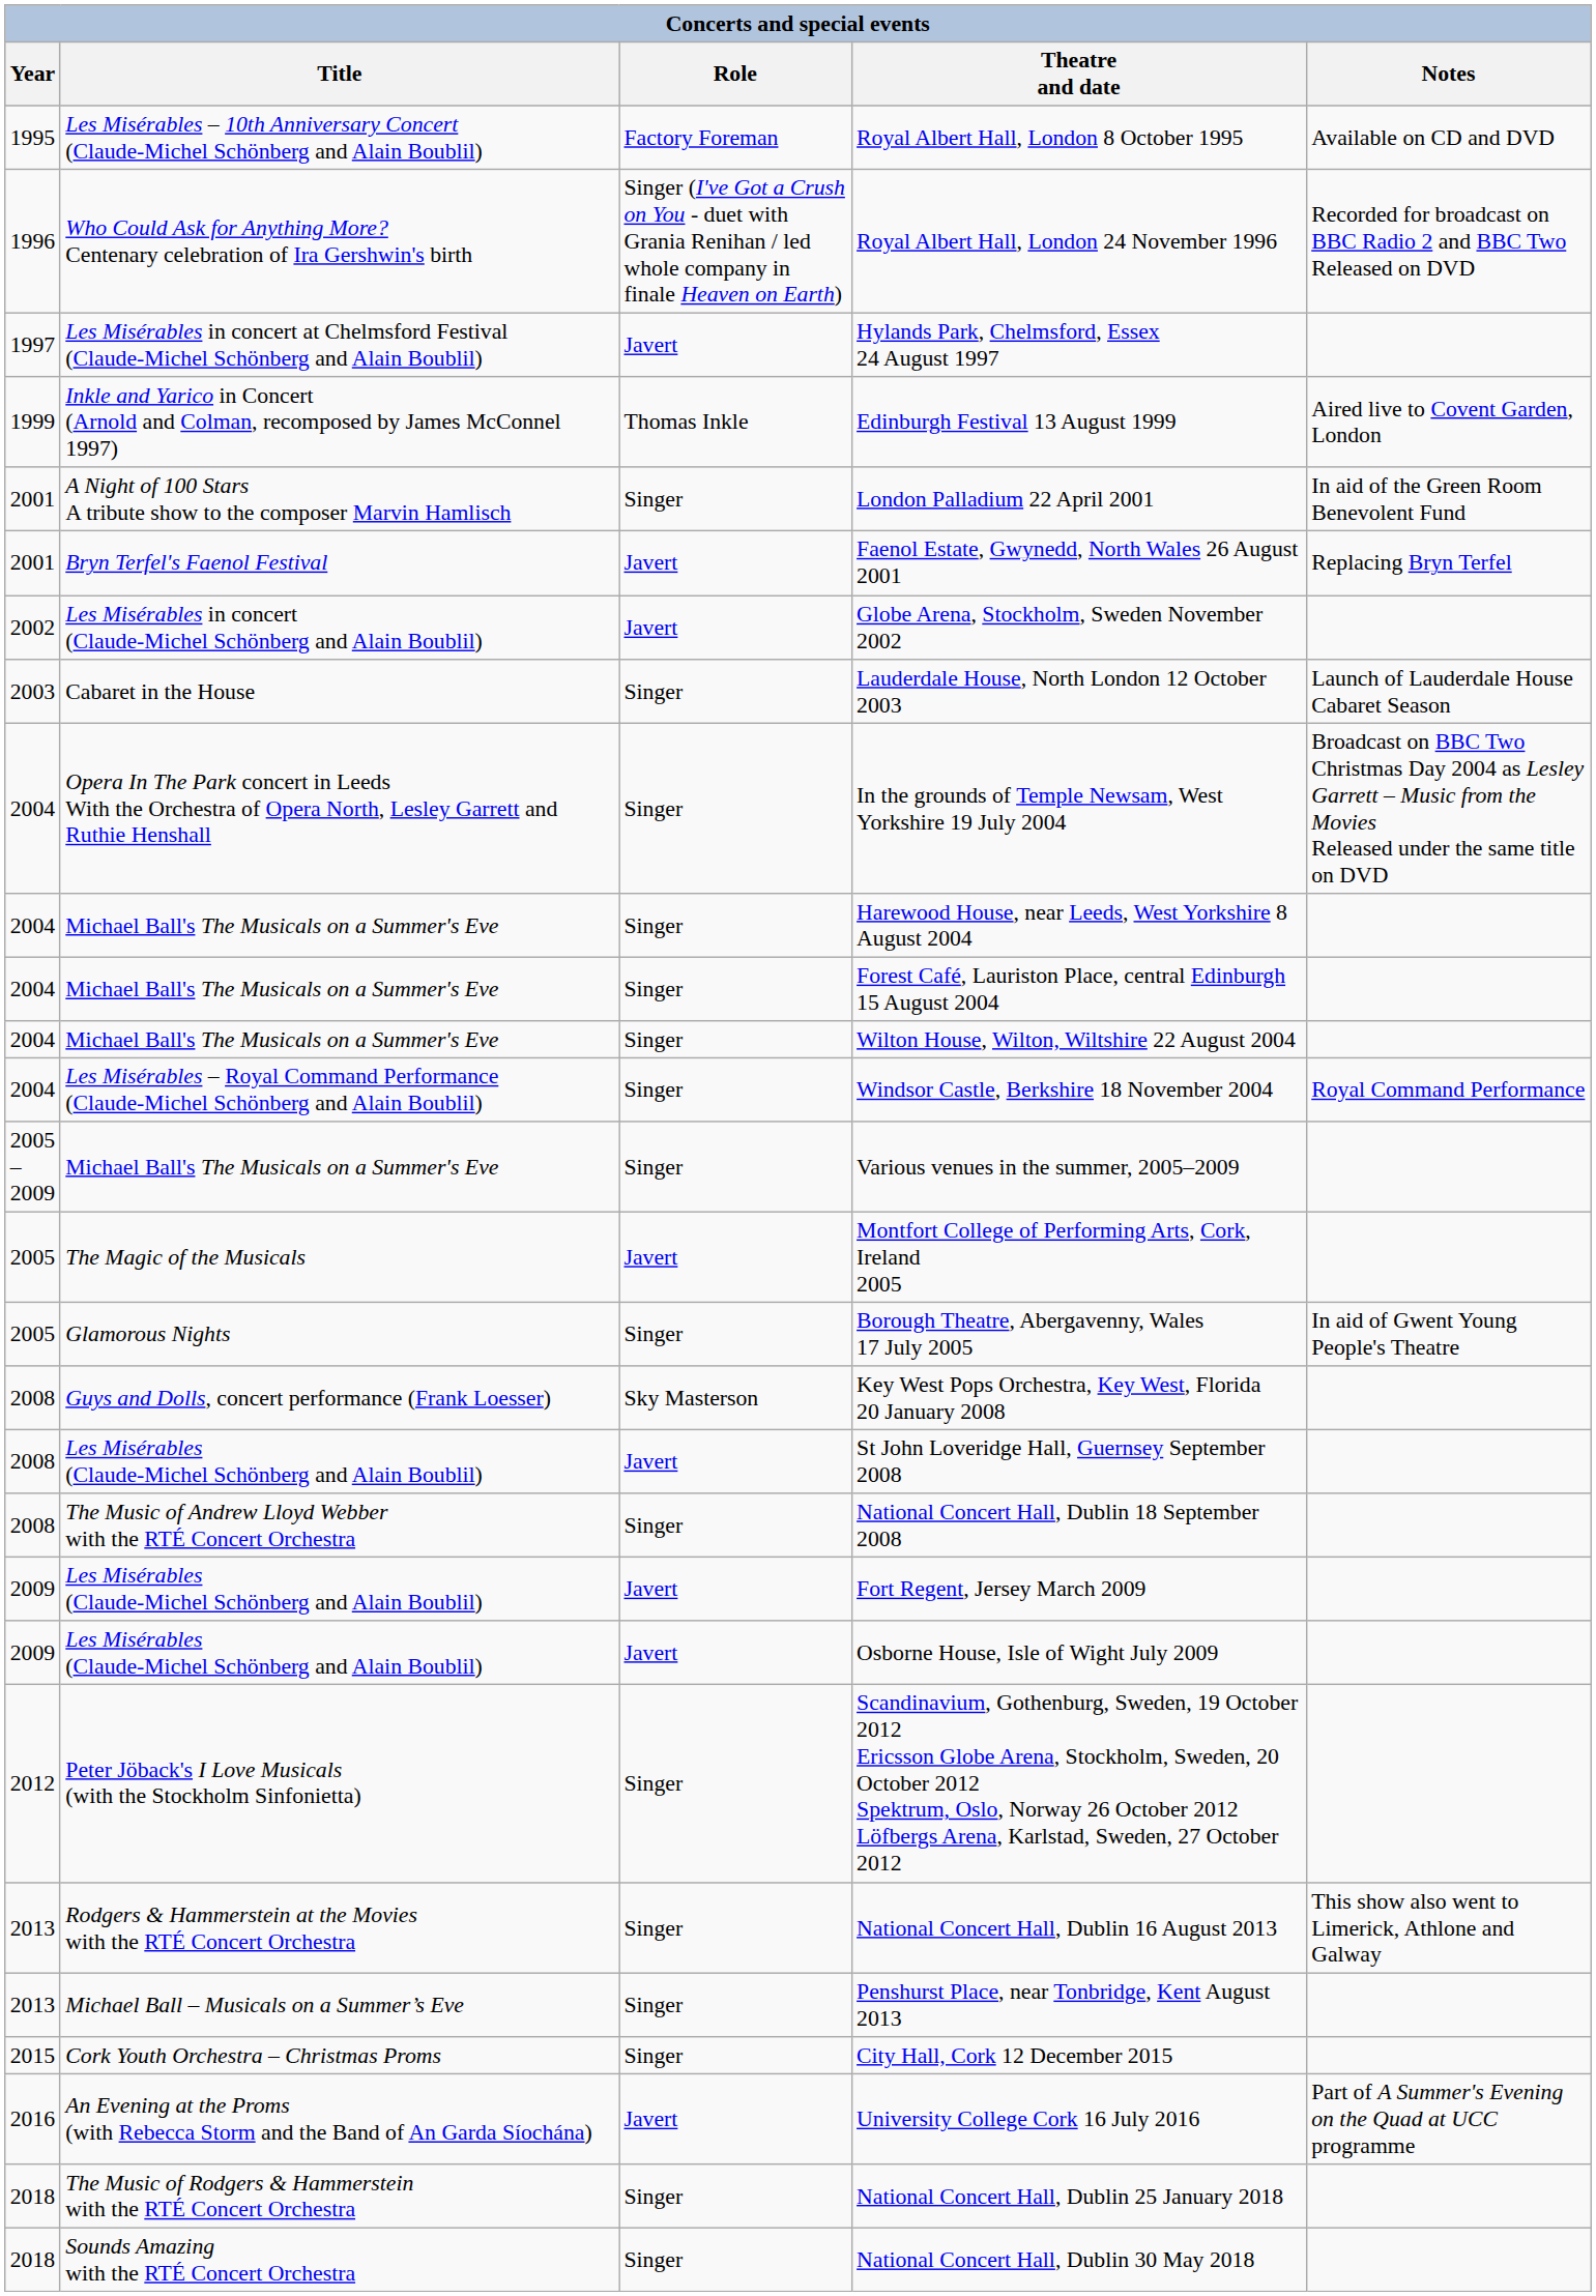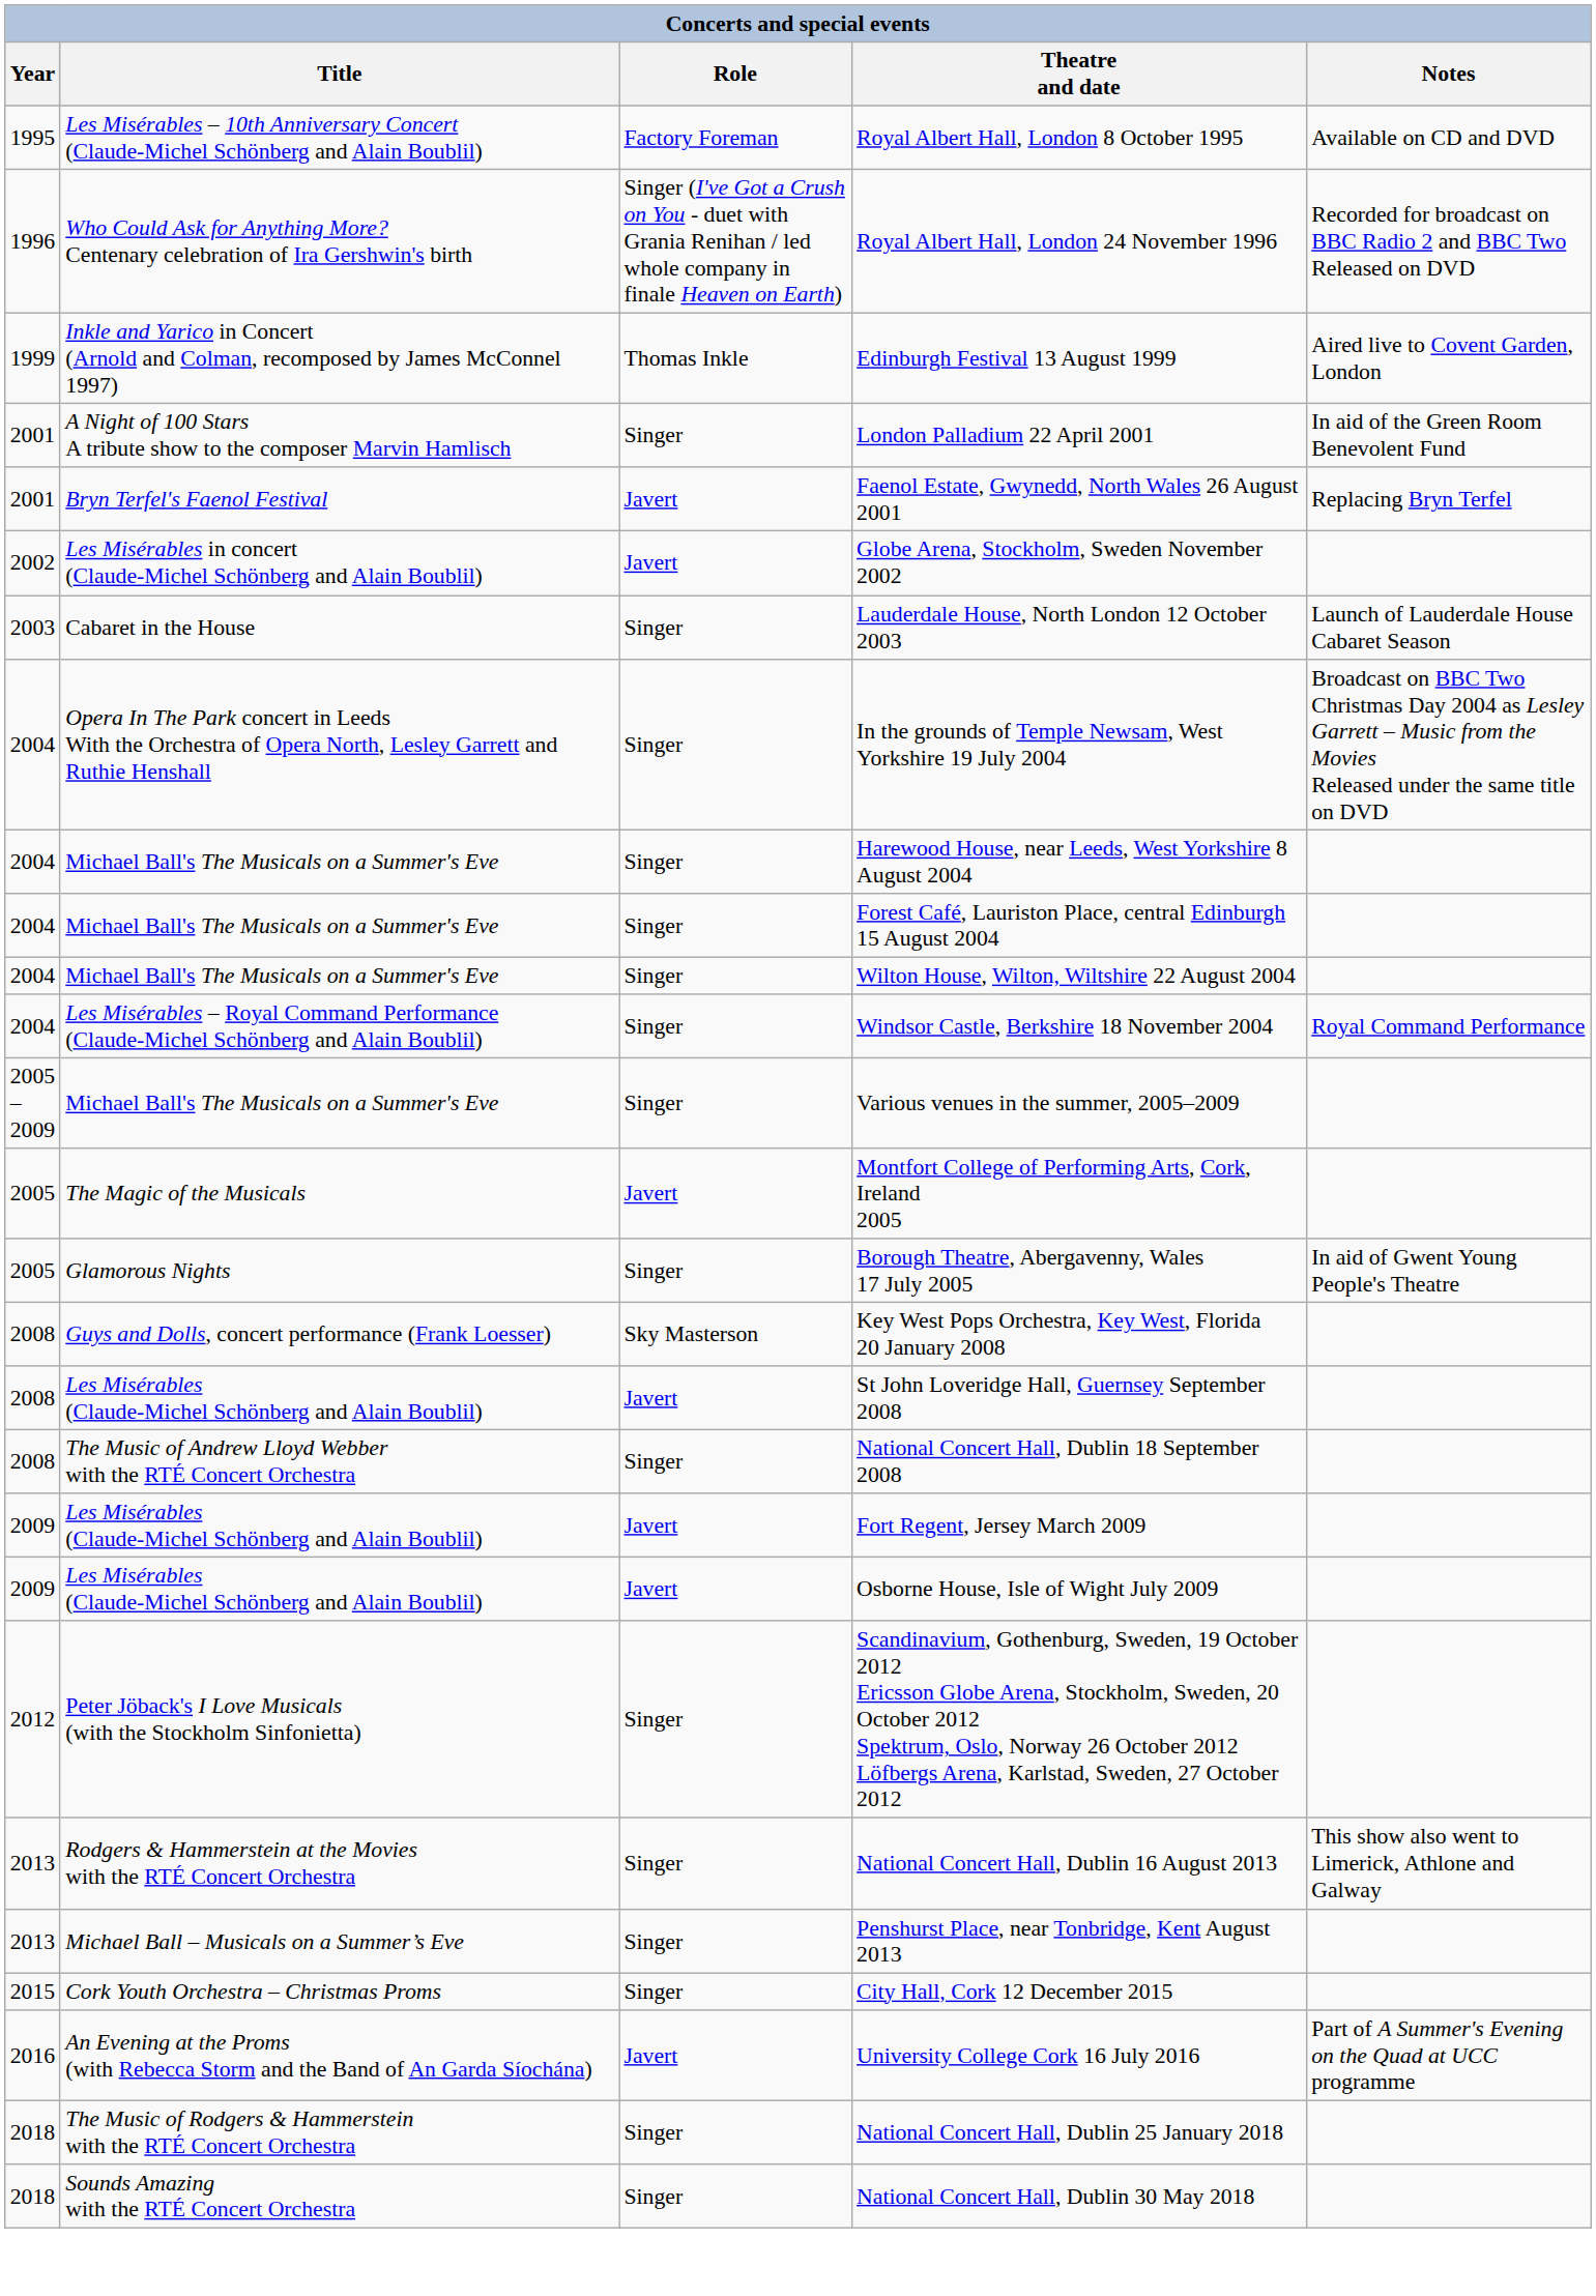 <table class="wikitable" style="font-size:95%;">
 <tr bgcolor="#CCCCCC" align="center">
 <th colspan="5" style="background: LightSteelBlue;">Concerts and special events</th>
 </tr>
 <tr style="background:#ccc; text-align:center;">
 <th scope="col" width="7px">Year</th>
 <th scope="col" width="370px">Title</th>
 <th scope="col" width="150px">Role</th>
 <th scope="col" width="300px">Theatre<br>and date</th>
 <th scope="col" width="185px">Notes</th>
 </tr>
 <tr>
 <td>1995</td>
 <td><em><a href='#'>Les Misérables</a> – <a href='#'>10th Anniversary Concert</a></em><br>(<a href='#'>Claude-Michel Schönberg</a> and <a href='#'>Alain Boublil</a>)</td>
 <td><a href='#'>Factory Foreman</a></td>
 <td><a href='#'>Royal Albert Hall</a>, <a href='#'>London</a> 8 October 1995</td>
 <td>Available on CD and DVD</td>
 </tr>
 <tr>
 <td>1996</td>
 <td><em><a href='#'>Who Could Ask for Anything More?</a></em><br>Centenary celebration of <a href='#'>Ira Gershwin's</a> birth</td>
 <td>Singer (<em><a href='#'>I've Got a Crush on You</a></em> - duet with Grania Renihan / led whole company in finale <em><a href='#'>Heaven on Earth</a></em>)</td>
 <td><a href='#'>Royal Albert Hall</a>, <a href='#'>London</a> 24 November 1996</td>
 <td>Recorded for broadcast on <a href='#'>BBC Radio 2</a> and <a href='#'>BBC Two</a><br>Released on DVD</td>
-</tr>
-<tr>
-<td>1997</td>
-<td><em><a href='#'>Les Misérables</a></em> in concert at Chelmsford Festival<br>(<a href='#'>Claude-Michel Schönberg</a> and <a href='#'>Alain Boublil</a>)</td>
-<td><a href='#'>Javert</a></td>
-<td><a href='#'>Hylands Park</a>, <a href='#'>Chelmsford</a>, <a href='#'>Essex</a><br>24 August 1997</td>
-<td></td>
 </tr>
 <tr>
 <td>1999</td>
 <td><em><a href='#'>Inkle and Yarico</a></em> in Concert<br>(<a href='#'>Arnold</a> and <a href='#'>Colman</a>, recomposed by James McConnel 1997)</td>
 <td>Thomas Inkle </td>
 <td><a href='#'>Edinburgh Festival</a> 13 August 1999</td>
 <td>Aired live to <a href='#'>Covent Garden</a>, London</td>
 </tr>
 <tr>
 <td>2001</td>
 <td><em>A Night of 100 Stars</em><br>A tribute show to the composer <a href='#'>Marvin Hamlisch</a></td>
 <td>Singer </td>
 <td><a href='#'>London Palladium</a> 22 April 2001</td>
 <td>In aid of the Green Room Benevolent Fund</td>
 </tr>
 <tr>
 <td>2001</td>
 <td><em><a href='#'>Bryn Terfel's Faenol Festival</a></em></td>
 <td><a href='#'>Javert</a></td>
 <td><a href='#'>Faenol Estate</a>, <a href='#'>Gwynedd</a>, <a href='#'>North Wales</a> 26 August 2001</td>
 <td>Replacing <a href='#'>Bryn Terfel</a></td>
 </tr>
 <tr>
 <td>2002</td>
 <td><em><a href='#'>Les Misérables</a></em> in concert<br>(<a href='#'>Claude-Michel Schönberg</a> and <a href='#'>Alain Boublil</a>)</td>
 <td><a href='#'>Javert</a></td>
 <td><a href='#'>Globe Arena</a>, <a href='#'>Stockholm</a>, Sweden November 2002</td>
 <td></td>
 </tr>
 <tr>
 <td>2003</td>
 <td>Cabaret in the House<br></td>
 <td>Singer </td>
 <td><a href='#'>Lauderdale House</a>, North London 12 October 2003</td>
 <td>Launch of Lauderdale House Cabaret Season</td>
 </tr>
 <tr>
 <td>2004</td>
 <td><em>Opera In The Park</em> concert in Leeds<br>With the Orchestra of <a href='#'>Opera North</a>, <a href='#'>Lesley Garrett</a> and <a href='#'>Ruthie Henshall</a></td>
 <td>Singer </td>
 <td>In the grounds of <a href='#'>Temple Newsam</a>, West Yorkshire 19 July 2004</td>
 <td>Broadcast on <a href='#'>BBC Two</a> Christmas Day 2004 as <em>Lesley Garrett – Music from the Movies</em><br>Released under the same title on DVD</td>
 </tr>
 <tr>
 <td>2004</td>
 <td><a href='#'>Michael Ball's</a> <em>The Musicals on a Summer's Eve</em></td>
 <td>Singer </td>
 <td><a href='#'>Harewood House</a>, near <a href='#'>Leeds</a>, <a href='#'>West Yorkshire</a> 8 August 2004</td>
 <td></td>
 </tr>
 <tr>
 <td>2004</td>
 <td><a href='#'>Michael Ball's</a> <em>The Musicals on a Summer's Eve</em></td>
 <td>Singer </td>
 <td><a href='#'>Forest Café</a>, Lauriston Place, central <a href='#'>Edinburgh</a> 15 August 2004</td>
 <td></td>
 </tr>
 <tr>
 <td>2004</td>
 <td><a href='#'>Michael Ball's</a> <em>The Musicals on a Summer's Eve</em></td>
 <td>Singer </td>
 <td><a href='#'>Wilton House</a>, <a href='#'>Wilton, Wiltshire</a> 22 August 2004</td>
 <td></td>
 </tr>
 <tr>
 <td>2004</td>
 <td><em><a href='#'>Les Misérables</a></em> – <a href='#'>Royal Command Performance</a><br>(<a href='#'>Claude-Michel Schönberg</a> and <a href='#'>Alain Boublil</a>)</td>
 <td>Singer </td>
 <td><a href='#'>Windsor Castle</a>, <a href='#'>Berkshire</a> 18 November 2004</td>
 <td><a href='#'>Royal Command Performance</a></td>
 </tr>
 <tr>
 <td>2005<br>– 2009</td>
 <td><a href='#'>Michael Ball's</a> <em>The Musicals on a Summer's Eve</em></td>
 <td>Singer </td>
 <td>Various venues in the summer, 2005–2009</td>
 <td></td>
 </tr>
 <tr>
 <td>2005</td>
 <td><em>The Magic of the Musicals</em></td>
 <td><a href='#'>Javert</a></td>
 <td><a href='#'>Montfort College of Performing Arts</a>, <a href='#'>Cork</a>, Ireland<br>2005</td>
 <td></td>
 </tr>
 <tr>
 <td>2005</td>
 <td><em>Glamorous Nights</em></td>
 <td>Singer </td>
 <td><a href='#'>Borough Theatre</a>, Abergavenny, Wales<br>17 July 2005</td>
 <td>In aid of Gwent Young People's Theatre</td>
 </tr>
 <tr>
 <td>2008</td>
 <td><em><a href='#'>Guys and Dolls</a></em>, concert performance (<a href='#'>Frank Loesser</a>)</td>
 <td>Sky Masterson </td>
 <td>Key West Pops Orchestra, <a href='#'>Key West</a>, Florida<br>20 January 2008</td>
 <td></td>
 </tr>
 <tr>
 <td>2008</td>
 <td><em><a href='#'>Les Misérables</a></em><br>(<a href='#'>Claude-Michel Schönberg</a> and <a href='#'>Alain Boublil</a>)</td>
 <td><a href='#'>Javert</a></td>
 <td>St John Loveridge Hall, <a href='#'>Guernsey</a> September 2008</td>
 <td></td>
 </tr>
 <tr>
 <td>2008</td>
 <td><em>The Music of Andrew Lloyd Webber</em><br>with the <a href='#'>RTÉ Concert Orchestra</a></td>
 <td>Singer </td>
 <td><a href='#'>National Concert Hall</a>, Dublin 18 September 2008</td>
 <td></td>
 </tr>
 <tr>
 <td>2009</td>
 <td><em><a href='#'>Les Misérables</a></em><br>(<a href='#'>Claude-Michel Schönberg</a> and <a href='#'>Alain Boublil</a>)</td>
 <td><a href='#'>Javert</a></td>
 <td><a href='#'>Fort Regent</a>, Jersey March 2009</td>
 <td></td>
 </tr>
 <tr>
 <td>2009</td>
 <td><em><a href='#'>Les Misérables</a></em><br>(<a href='#'>Claude-Michel Schönberg</a> and <a href='#'>Alain Boublil</a>)</td>
 <td><a href='#'>Javert</a></td>
 <td>Osborne House, Isle of Wight July 2009</td>
 <td></td>
 </tr>
 <tr>
 <td>2012</td>
 <td><a href='#'>Peter Jöback's</a> <em>I Love Musicals</em><br>(with the Stockholm Sinfonietta)</td>
 <td>Singer </td>
 <td><a href='#'>Scandinavium</a>, Gothenburg, Sweden, 19 October 2012<br><a href='#'>Ericsson Globe Arena</a>, Stockholm, Sweden, 20 October 2012<br><a href='#'>Spektrum, Oslo</a>, Norway 26 October 2012<br><a href='#'>Löfbergs Arena</a>, Karlstad, Sweden, 27 October 2012</td>
 <td></td>
 </tr>
 <tr>
 <td>2013</td>
 <td><em>Rodgers & Hammerstein at the Movies</em><br>with the <a href='#'>RTÉ Concert Orchestra</a></td>
 <td>Singer </td>
 <td><a href='#'>National Concert Hall</a>, Dublin 16 August 2013</td>
 <td>This show also went to Limerick, Athlone and Galway</td>
 </tr>
 <tr>
 <td>2013</td>
 <td><em>Michael Ball – Musicals on a Summer’s Eve</em></td>
 <td>Singer </td>
 <td><a href='#'>Penshurst Place</a>, near <a href='#'>Tonbridge</a>, <a href='#'>Kent</a> August 2013</td>
 </tr>
 <tr>
 <td>2015</td>
 <td><em>Cork Youth Orchestra – Christmas Proms</em></td>
 <td>Singer </td>
 <td><a href='#'>City Hall, Cork</a> 12 December 2015</td>
 <td></td>
 </tr>
 <tr>
 <td>2016</td>
 <td><em>An Evening at the Proms</em><br>(with <a href='#'>Rebecca Storm</a> and the Band of <a href='#'>An Garda Síochána</a>)</td>
 <td><a href='#'>Javert</a></td>
 <td><a href='#'>University College Cork</a> 16 July 2016</td>
 <td>Part of <em>A Summer's Evening on the Quad at UCC</em> programme</td>
 </tr>
 <tr>
 <td>2018</td>
 <td><em>The Music of Rodgers & Hammerstein</em><br>with the <a href='#'>RTÉ Concert Orchestra</a></td>
 <td>Singer </td>
 <td><a href='#'>National Concert Hall</a>, Dublin 25 January 2018</td>
 <td></td>
 </tr>
 <tr>
 <td>2018</td>
 <td><em>Sounds Amazing</em><br>with the <a href='#'>RTÉ Concert Orchestra</a></td>
 <td>Singer </td>
 <td><a href='#'>National Concert Hall</a>, Dublin 30 May 2018</td>
 <td></td>
 </tr>
 </table>
